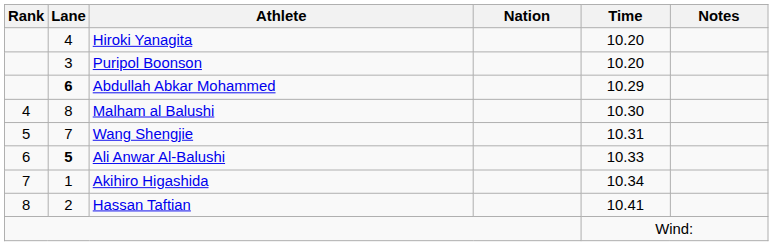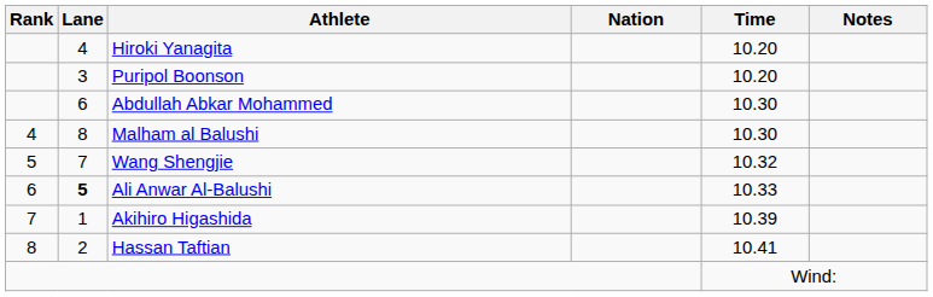 <table class="wikitable sortable" style="text-align:center;width: 65%;">
 <tr>
 <th scope="col" style="width: 10px;">Rank</th>
 <th scope="col" style="width: 10px;">Lane</th>
 <th scope="col">Athlete</th>
 <th scope="col">Nation</th>
 <th scope="col">Time</th>
 <th scope="col">Notes</th>
 </tr>
 <tr>
 <td></td>
 <td>4</td>
 <td align="left"><a href='#'>Hiroki Yanagita</a></td>
 <td align="left"></td>
 <td>10.20 </td>
 <td></td>
 </tr>
 <tr>
 <td></td>
 <td>3</td>
 <td align="left"><a href='#'>Puripol Boonson</a></td>
 <td align="left"></td>
 <td>10.20 </td>
 <td></td>
 </tr>
 <tr>
 <td></td>
-<td><strong>6</strong></td>
+<td>6</td>
 <td align="left"><a href='#'>Abdullah Abkar Mohammed</a></td>
 <td align="left"></td>
-<td>10.29 </td>
+<td>10.30 </td>
 <td></td>
 </tr>
 <tr>
 <td>4</td>
 <td>8</td>
 <td align="left"><a href='#'>Malham al Balushi</a></td>
 <td align="left"></td>
 <td>10.30 </td>
 <td></td>
 </tr>
 <tr>
 <td>5</td>
 <td>7</td>
 <td align="left"><a href='#'>Wang Shengjie</a></td>
 <td align="left"></td>
-<td>10.31</td>
+<td>10.32</td>
 <td></td>
 </tr>
 <tr>
 <td>6</td>
 <td><strong>5</strong></td>
 <td align="left"><a href='#'>Ali Anwar Al-Balushi</a></td>
 <td align="left"></td>
 <td>10.33</td>
 <td></td>
 </tr>
 <tr>
 <td>7</td>
 <td>1</td>
 <td align="left"><a href='#'>Akihiro Higashida</a></td>
 <td align="left"></td>
-<td>10.34</td>
+<td>10.39</td>
 <td></td>
 </tr>
 <tr>
 <td>8</td>
 <td>2</td>
 <td align="left"><a href='#'>Hassan Taftian</a></td>
 <td align="left"></td>
 <td>10.41</td>
 <td></td>
 </tr>
 <tr class="sortbottom">
 <td colspan="4"></td>
 <td colspan="2">Wind: </td>
 </tr>
 </table>
